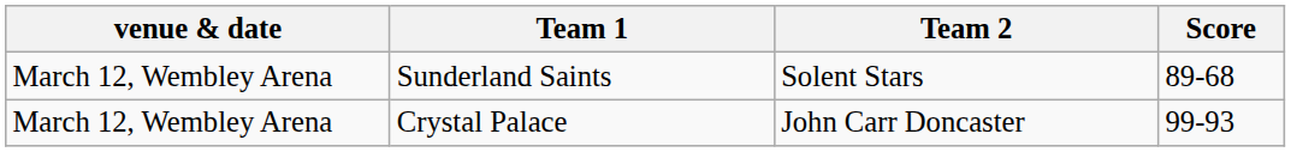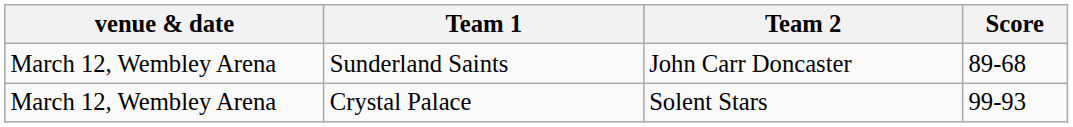 <table class="wikitable" style="font-size: 100%">
 <tr>
 <th width=200>venue & date</th>
 <th width=200>Team 1</th>
 <th width=200>Team 2</th>
 <th width=60>Score</th>
 </tr>
 <tr>
 <td>March 12, Wembley Arena</td>
 <td>Sunderland Saints</td>
-<td>Solent Stars</td>
+<td>John Carr Doncaster</td>
 <td>89-68</td>
 </tr>
 <tr>
 <td>March 12, Wembley Arena</td>
 <td>Crystal Palace</td>
-<td>John Carr Doncaster</td>
+<td>Solent Stars</td>
 <td>99-93</td>
 </tr>
 </table>
